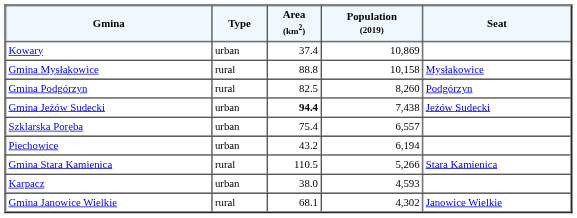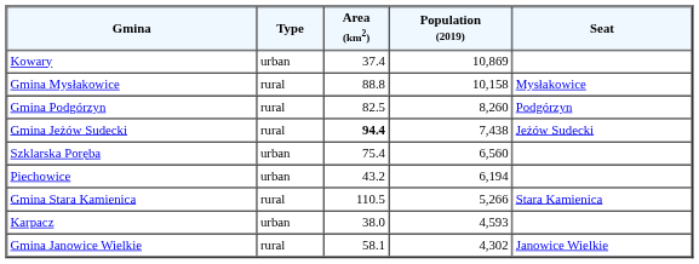 <table width="60%" border="2" cellpadding="3" cellspacing="0" style="font-size:90%;line-height:120%;">
 <tr bgcolor="F0F8FF">
 <td style="text-align:center;"><strong>Gmina</strong></td>
 <td style="text-align:center;"><strong>Type</strong></td>
 <td style="text-align:center;"><strong>Area<br><small>(km<sup>2</sup>)</small></strong></td>
 <td style="text-align:center;"><strong>Population<br><small>(2019)</small></strong></td>
 <td style="text-align:center;"><strong>Seat</strong></td>
 </tr>
 <tr>
 <td><a href='#'>Kowary</a></td>
 <td>urban</td>
 <td style="text-align:right;">37.4</td>
 <td style="text-align:right;">10,869</td>
 <td> </td>
 </tr>
 <tr>
 <td><a href='#'>Gmina Mysłakowice</a></td>
 <td>rural</td>
 <td style="text-align:right;">88.8</td>
 <td style="text-align:right;">10,158</td>
 <td><a href='#'>Mysłakowice</a></td>
 </tr>
 <tr>
 <td><a href='#'>Gmina Podgórzyn</a></td>
 <td>rural</td>
 <td style="text-align:right;">82.5</td>
 <td style="text-align:right;">8,260</td>
 <td><a href='#'>Podgórzyn</a></td>
 </tr>
 <tr>
 <td><a href='#'>Gmina Jeżów Sudecki</a></td>
-<td>urban</td>
+<td>rural</td>
 <td style="text-align:right;"><strong>94.4</strong></td>
 <td style="text-align:right;">7,438</td>
 <td><a href='#'>Jeżów Sudecki</a></td>
 </tr>
 <tr>
 <td><a href='#'>Szklarska Poręba</a></td>
 <td>urban</td>
 <td style="text-align:right;">75.4</td>
-<td style="text-align:right;">6,557</td>
+<td style="text-align:right;">6,560</td>
 <td> </td>
 </tr>
 <tr>
 <td><a href='#'>Piechowice</a></td>
 <td>urban</td>
 <td style="text-align:right;">43.2</td>
 <td style="text-align:right;">6,194</td>
 <td> </td>
 </tr>
 <tr>
 <td><a href='#'>Gmina Stara Kamienica</a></td>
 <td>rural</td>
 <td style="text-align:right;">110.5</td>
 <td style="text-align:right;">5,266</td>
 <td><a href='#'>Stara Kamienica</a></td>
 </tr>
 <tr>
 <td><a href='#'>Karpacz</a></td>
 <td>urban</td>
 <td style="text-align:right;">38.0</td>
 <td style="text-align:right;">4,593</td>
 <td> </td>
 </tr>
 <tr>
 <td><a href='#'>Gmina Janowice Wielkie</a></td>
 <td>rural</td>
-<td style="text-align:right;">68.1</td>
+<td style="text-align:right;">58.1</td>
 <td style="text-align:right;">4,302</td>
 <td><a href='#'>Janowice Wielkie</a></td>
 </tr>
 <tr>
 </tr>
 </table>
